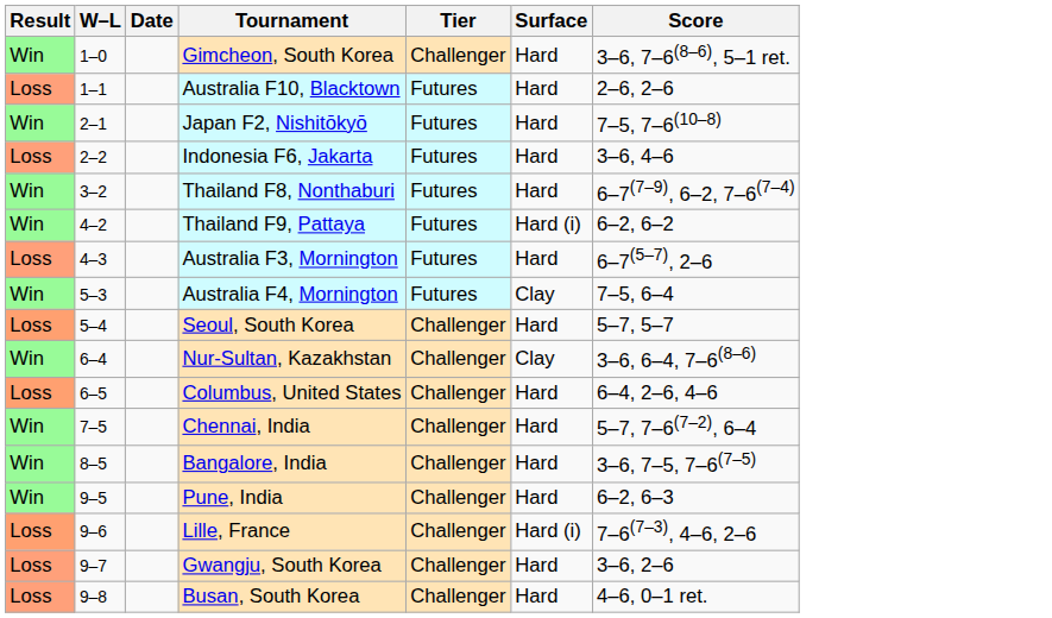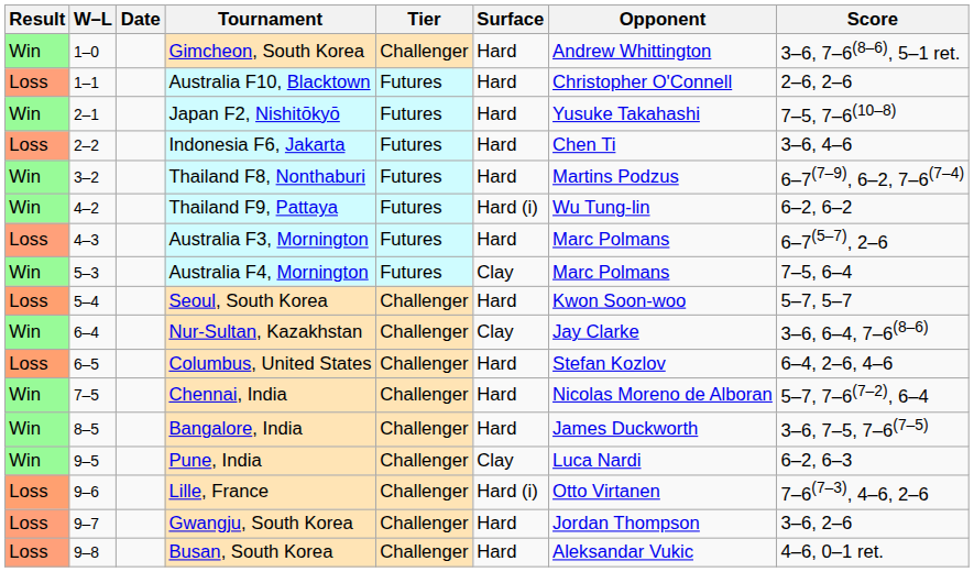 <table class="sortable wikitable">
 <tr>
 <th>Result</th>
 <th class=unsortable>W–L</th>
 <th>Date</th>
 <th>Tournament</th>
 <th>Tier</th>
 <th>Surface</th>
+<th>Opponent</th>
 <th class=unsortable>Score</th>
 </tr>
 <tr>
 <td bgcolor=98FB98>Win</td>
 <td><small>1–0</small></td>
 <td><a href='#'></a></td>
 <td style=background:moccasin><a href='#'>Gimcheon</a>, South Korea</td>
 <td style=background:moccasin>Challenger</td>
 <td>Hard</td>
+<td> <a href='#'>Andrew Whittington</a></td>
 <td>3–6, 7–6<sup>(8–6)</sup>, 5–1 ret.</td>
 </tr>
 <tr>
 <td bgcolor=FFA07A>Loss</td>
 <td><small>1–1</small></td>
 <td></td>
 <td style=background:#cffcff>Australia F10, <a href='#'>Blacktown</a></td>
 <td style=background:#cffcff>Futures</td>
 <td>Hard</td>
+<td> <a href='#'>Christopher O'Connell</a></td>
 <td>2–6, 2–6</td>
 </tr>
 <tr>
 <td bgcolor=98FB98>Win</td>
 <td><small>2–1</small></td>
 <td></td>
 <td style=background:#cffcff>Japan F2, <a href='#'>Nishitōkyō</a></td>
 <td style=background:#cffcff>Futures</td>
 <td>Hard</td>
+<td> <a href='#'>Yusuke Takahashi</a></td>
 <td>7–5, 7–6<sup>(10–8)</sup></td>
 </tr>
 <tr>
 <td bgcolor=FFA07A>Loss</td>
 <td><small>2–2</small></td>
 <td></td>
 <td style=background:#cffcff>Indonesia F6, <a href='#'>Jakarta</a></td>
 <td style=background:#cffcff>Futures</td>
 <td>Hard</td>
+<td> <a href='#'>Chen Ti</a></td>
 <td>3–6, 4–6</td>
 </tr>
 <tr>
 <td bgcolor=98FB98>Win</td>
 <td><small>3–2</small></td>
 <td></td>
 <td style=background:#cffcff>Thailand F8, <a href='#'>Nonthaburi</a></td>
 <td style=background:#cffcff>Futures</td>
 <td>Hard</td>
+<td> <a href='#'>Martins Podzus</a></td>
 <td>6–7<sup>(7–9)</sup>, 6–2, 7–6<sup>(7–4)</sup></td>
 </tr>
 <tr>
 <td bgcolor=98FB98>Win</td>
 <td><small>4–2</small></td>
 <td></td>
 <td style=background:#cffcff>Thailand F9, <a href='#'>Pattaya</a></td>
 <td style=background:#cffcff>Futures</td>
 <td>Hard (i)</td>
+<td> <a href='#'>Wu Tung-lin</a></td>
 <td>6–2, 6–2</td>
 </tr>
 <tr>
 <td bgcolor=FFA07A>Loss</td>
 <td><small>4–3</small></td>
 <td></td>
 <td style=background:#cffcff>Australia F3, <a href='#'>Mornington</a></td>
 <td style=background:#cffcff>Futures</td>
 <td>Hard</td>
+<td> <a href='#'>Marc Polmans</a></td>
 <td>6–7<sup>(5–7)</sup>, 2–6</td>
 </tr>
 <tr>
 <td bgcolor=98FB98>Win</td>
 <td><small>5–3</small></td>
 <td></td>
 <td style=background:#cffcff>Australia F4, <a href='#'>Mornington</a></td>
 <td style=background:#cffcff>Futures</td>
 <td>Clay</td>
+<td> <a href='#'>Marc Polmans</a></td>
 <td>7–5, 6–4</td>
 </tr>
 <tr>
 <td bgcolor=FFA07>Loss</td>
 <td><small>5–4</small></td>
 <td><a href='#'></a></td>
 <td style=background:moccasin><a href='#'>Seoul</a>, South Korea</td>
 <td style=background:moccasin>Challenger</td>
 <td>Hard</td>
+<td> <a href='#'>Kwon Soon-woo</a></td>
 <td>5–7, 5–7</td>
 </tr>
 <tr>
 <td bgcolor=98FB98>Win</td>
 <td><small>6–4</small></td>
 <td><a href='#'></a></td>
 <td style=background:moccasin><a href='#'>Nur-Sultan</a>, Kazakhstan</td>
 <td style=background:moccasin>Challenger</td>
 <td>Clay</td>
+<td> <a href='#'>Jay Clarke</a></td>
 <td>3–6, 6–4, 7–6<sup>(8–6)</sup></td>
 </tr>
 <tr>
 <td bgcolor=FFA07>Loss</td>
 <td><small>6–5</small></td>
 <td><a href='#'></a></td>
 <td style=background:moccasin><a href='#'>Columbus</a>, United States</td>
 <td style=background:moccasin>Challenger</td>
 <td>Hard</td>
+<td> <a href='#'>Stefan Kozlov</a></td>
 <td>6–4, 2–6, 4–6</td>
 </tr>
 <tr>
 <td bgcolor=98FB98>Win</td>
 <td><small>7–5</small></td>
 <td><a href='#'></a></td>
 <td style=background:moccasin><a href='#'>Chennai</a>, India</td>
 <td style=background:moccasin>Challenger</td>
 <td>Hard</td>
+<td> <a href='#'>Nicolas Moreno de Alboran</a></td>
 <td>5–7, 7–6<sup>(7–2)</sup>, 6–4</td>
 </tr>
 <tr>
 <td bgcolor=98FB98>Win</td>
 <td><small>8–5</small></td>
 <td><a href='#'></a></td>
 <td style=background:moccasin><a href='#'>Bangalore</a>, India</td>
 <td style=background:moccasin>Challenger</td>
 <td>Hard</td>
+<td> <a href='#'>James Duckworth</a></td>
 <td>3–6, 7–5, 7–6<sup>(7–5)</sup></td>
 </tr>
 <tr>
 <td bgcolor=98FB98>Win</td>
 <td><small>9–5</small></td>
 <td><a href='#'></a></td>
 <td style=background:moccasin><a href='#'>Pune</a>, India</td>
 <td style=background:moccasin>Challenger</td>
-<td>Hard</td>
+<td>Clay</td>
+<td> <a href='#'>Luca Nardi</a></td>
 <td>6–2, 6–3</td>
 </tr>
 <tr>
 <td bgcolor=FFA07>Loss</td>
 <td><small>9–6</small></td>
 <td><a href='#'></a></td>
 <td style=background:moccasin><a href='#'>Lille</a>, France</td>
 <td style=background:moccasin>Challenger</td>
 <td>Hard (i)</td>
+<td> <a href='#'>Otto Virtanen</a></td>
 <td>7–6<sup>(7–3)</sup>, 4–6, 2–6</td>
 </tr>
 <tr>
 <td bgcolor=FFA07A>Loss</td>
 <td><small>9–7</small></td>
 <td><a href='#'></a></td>
 <td style=background:moccasin><a href='#'>Gwangju</a>, South Korea</td>
 <td style=background:moccasin>Challenger</td>
 <td>Hard</td>
+<td> <a href='#'>Jordan Thompson</a></td>
 <td>3–6, 2–6</td>
 </tr>
 <tr>
 <td bgcolor=FFA07A>Loss</td>
 <td><small>9–8</small></td>
 <td><a href='#'></a></td>
 <td style=background:moccasin><a href='#'>Busan</a>, South Korea</td>
 <td style=background:moccasin>Challenger</td>
 <td>Hard</td>
+<td> <a href='#'>Aleksandar Vukic</a></td>
 <td>4–6, 0–1 ret.</td>
 </tr>
 </table>
